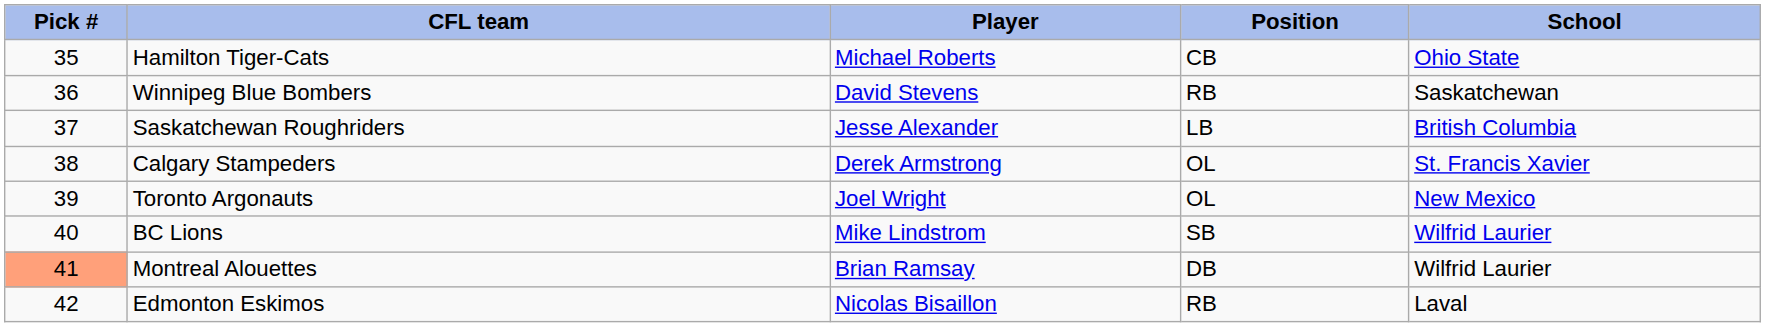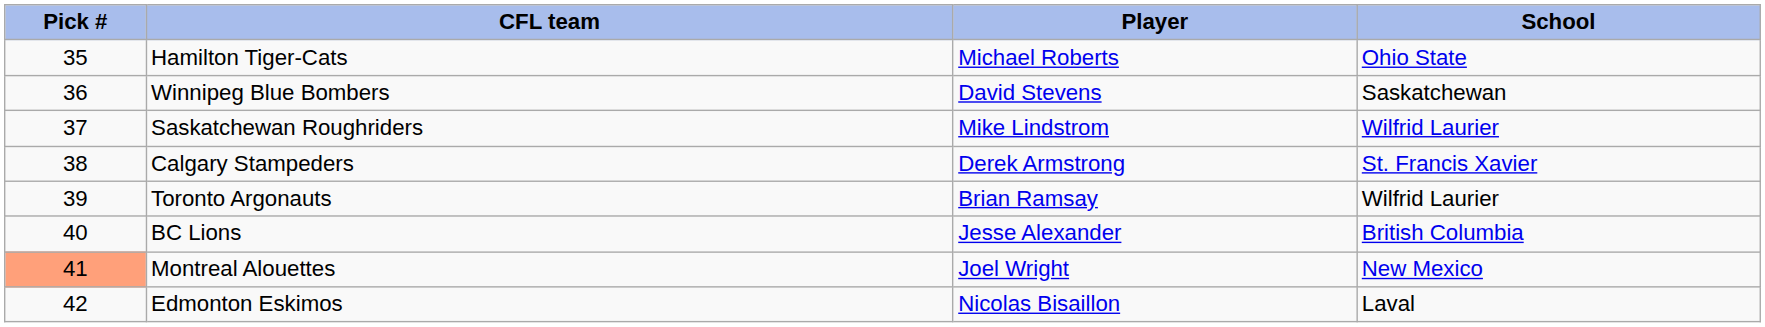 <table class="wikitable" style="width: 100%">
 <tr>
 <th style="background:#A8BDEC;" width=7%>Pick #</th>
 <th width=40% style="background:#A8BDEC;">CFL team</th>
 <th width=20% style="background:#A8BDEC;">Player</th>
-<th width=13% style="background:#A8BDEC;">Position</th>
 <th width=20% style="background:#A8BDEC;">School</th>
 </tr>
 <tr>
 <td align=center>35</td>
 <td>Hamilton Tiger-Cats</td>
 <td><a href='#'>Michael Roberts</a></td>
-<td>CB</td>
 <td><a href='#'>Ohio State</a></td>
 </tr>
 <tr>
 <td align=center>36</td>
 <td>Winnipeg Blue Bombers</td>
 <td><a href='#'>David Stevens</a></td>
-<td>RB</td>
 <td>Saskatchewan</td>
 </tr>
 <tr>
 <td align=center>37</td>
 <td>Saskatchewan Roughriders</td>
-<td><a href='#'>Jesse Alexander</a></td>
-<td>LB</td>
-<td><a href='#'>British Columbia</a></td>
+<td><a href='#'>Mike Lindstrom</a></td>
+<td><a href='#'>Wilfrid Laurier</a></td>
 </tr>
 <tr>
 <td align=center>38</td>
 <td>Calgary Stampeders</td>
 <td><a href='#'>Derek Armstrong</a></td>
-<td>OL</td>
 <td><a href='#'>St. Francis Xavier</a></td>
 </tr>
 <tr>
 <td align=center>39</td>
 <td>Toronto Argonauts</td>
-<td><a href='#'>Joel Wright</a></td>
-<td>OL</td>
-<td><a href='#'>New Mexico</a></td>
+<td><a href='#'>Brian Ramsay</a></td>
+<td>Wilfrid Laurier</td>
 </tr>
 <tr>
 <td align=center>40</td>
 <td>BC Lions</td>
-<td><a href='#'>Mike Lindstrom</a></td>
-<td>SB</td>
-<td><a href='#'>Wilfrid Laurier</a></td>
+<td><a href='#'>Jesse Alexander</a></td>
+<td><a href='#'>British Columbia</a></td>
 </tr>
 <tr>
 <td align=center style="background: lightsalmon;">41</td>
 <td>Montreal Alouettes</td>
-<td><a href='#'>Brian Ramsay</a></td>
-<td>DB</td>
-<td>Wilfrid Laurier</td>
+<td><a href='#'>Joel Wright</a></td>
+<td><a href='#'>New Mexico</a></td>
 </tr>
 <tr>
 <td align=center>42</td>
 <td>Edmonton Eskimos</td>
 <td><a href='#'>Nicolas Bisaillon</a></td>
-<td>RB</td>
 <td>Laval</td>
 </tr>
 </table>
